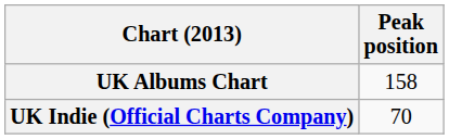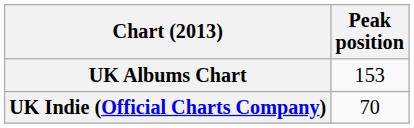 <table class="wikitable plainrowheaders" style="text-align:center">
 <tr>
 <th>Chart (2013)</th>
 <th>Peak<br>position</th>
 </tr>
 <tr>
 <th scope="row">UK Albums Chart</th>
-<td>158</td>
+<td>153</td>
 </tr>
 <tr>
 <th scope="row">UK Indie (<a href='#'>Official Charts Company</a>)</th>
 <td>70</td>
 </tr>
 </table>
